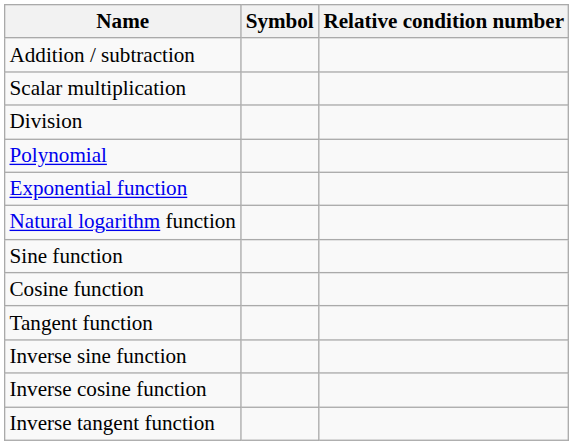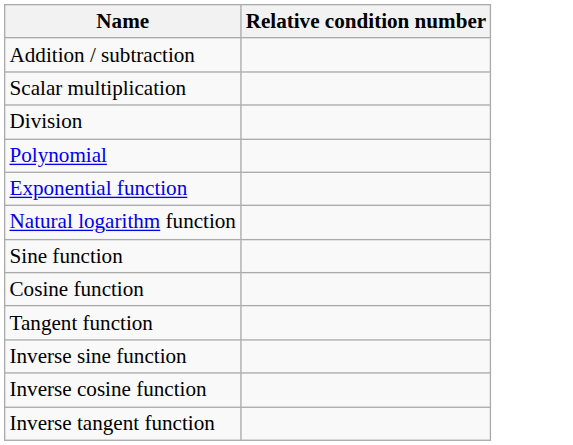 <table class="wikitable">
 <tr>
 <th>Name</th>
-<th>Symbol</th>
 <th>Relative condition number</th>
 </tr>
 <tr>
 <td>Addition / subtraction</td>
 <td></td>
-<td></td>
 </tr>
 <tr>
 <td>Scalar multiplication</td>
-<td></td>
 <td></td>
 </tr>
 <tr>
 <td>Division</td>
 <td></td>
-<td></td>
 </tr>
 <tr>
 <td><a href='#'>Polynomial</a></td>
-<td></td>
 <td></td>
 </tr>
 <tr>
 <td><a href='#'>Exponential function</a></td>
 <td></td>
-<td></td>
 </tr>
 <tr>
 <td><a href='#'>Natural logarithm</a> function</td>
-<td></td>
 <td></td>
 </tr>
 <tr>
 <td>Sine function</td>
 <td></td>
-<td></td>
 </tr>
 <tr>
 <td>Cosine function</td>
-<td></td>
 <td></td>
 </tr>
 <tr>
 <td>Tangent function</td>
 <td></td>
-<td></td>
 </tr>
 <tr>
 <td>Inverse sine function</td>
-<td></td>
 <td></td>
 </tr>
 <tr>
 <td>Inverse cosine function</td>
 <td></td>
-<td></td>
 </tr>
 <tr>
 <td>Inverse tangent function</td>
 <td></td>
-<td></td>
 </tr>
 </table>
